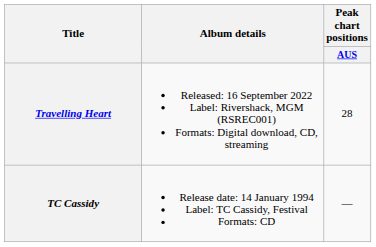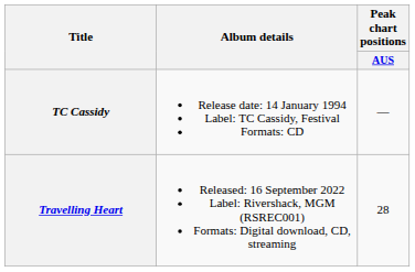 <table class="wikitable plainrowheaders" style="text-align:center;">
 <tr>
 <th scope="col" rowspan="2" style="width:12em;">Title</th>
 <th scope="col" rowspan="2" style="width:16em;">Album details</th>
 <th scope="col" colspan="1">Peak chart positions</th>
 </tr>
 <tr>
 <th scope="col" style="width:3em;font-size:90%;"><a href='#'>AUS</a><br></th>
 </tr>
 <tr>
+<th scope="row"><em>TC Cassidy</em></th>
+<td><br><ul><li>Release date: 14 January 1994</li><li>Label: TC Cassidy, Festival</li><li>Formats: CD</li></ul></td>
+<td>—</td>
+</tr>
+<tr>
 <th scope="row"><em><a href='#'>Travelling Heart</a></em></th>
 <td><br><ul><li>Released: 16 September 2022</li><li>Label: Rivershack, MGM (RSREC001)</li><li>Formats: Digital download, CD, streaming</li></ul></td>
 <td>28</td>
 </tr>
-<tr>
-<th scope="row"><em>TC Cassidy</em></th>
-<td><br><ul><li>Release date: 14 January 1994</li><li>Label: TC Cassidy, Festival</li><li>Formats: CD</li></ul></td>
-<td>—</td>
-</tr>
 </table>
